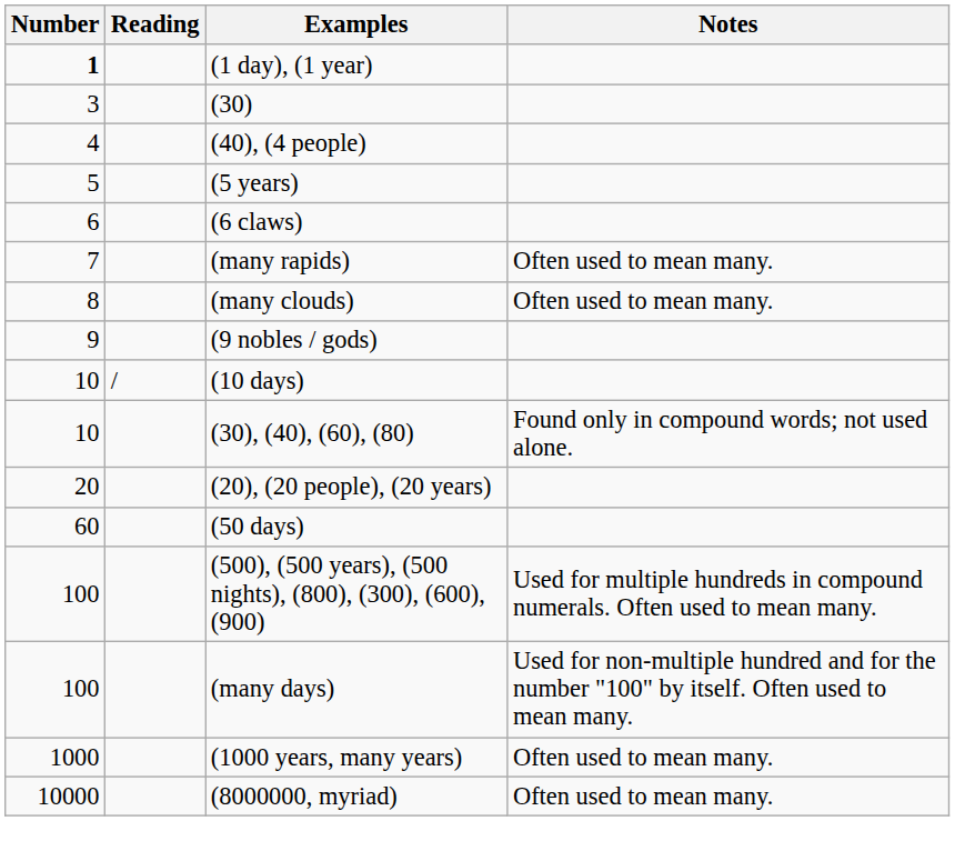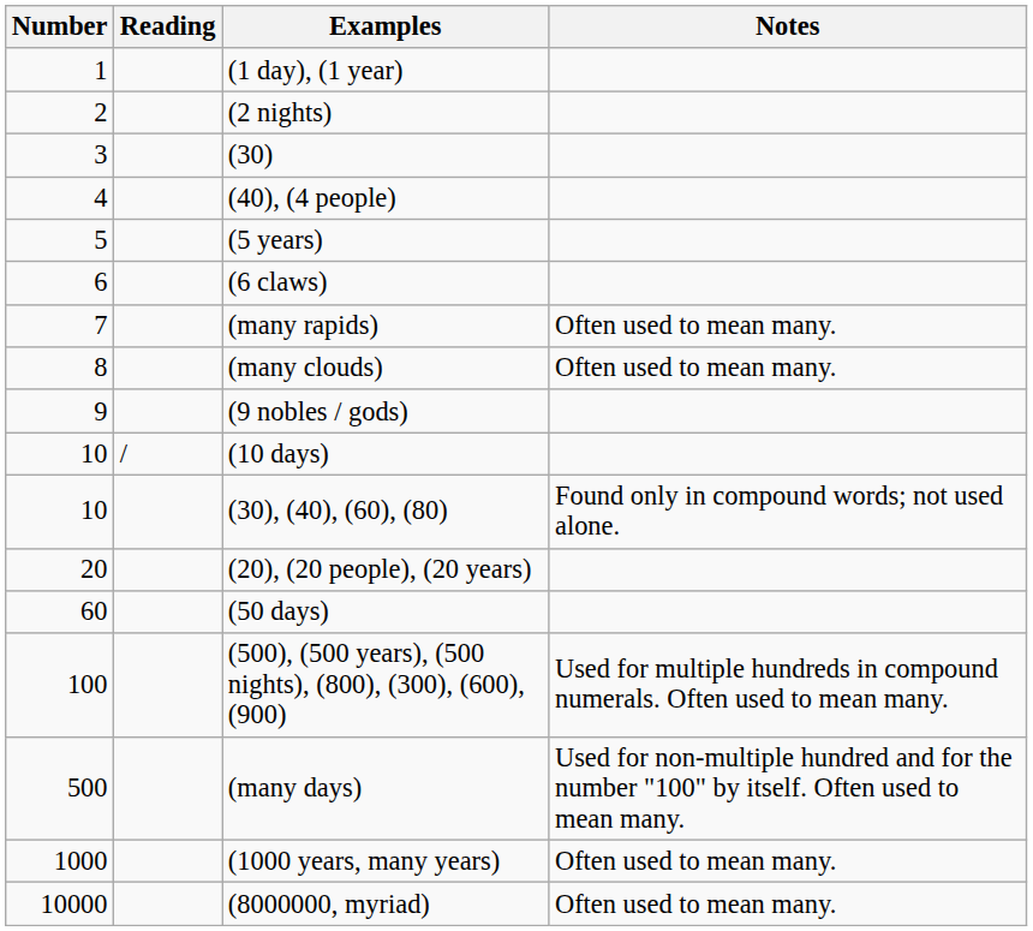 <table class="wikitable">
 <tr>
 <th>Number</th>
 <th>Reading</th>
 <th>Examples</th>
 <th>Notes</th>
 </tr>
 <tr>
-<td align="right"><strong>1</strong></td>
+<td align="right">1</td>
 <td><a href='#'></a></td>
 <td>  (1 day),   (1 year)</td>
+<td> </td>
+</tr>
+<tr>
+<td align="right">2</td>
+<td><a href='#'></a></td>
+<td>  (2 nights)</td>
 <td> </td>
 </tr>
 <tr>
 <td align="right">3</td>
 <td><a href='#'></a></td>
 <td>  (30)</td>
 <td> </td>
 </tr>
 <tr>
 <td align="right">4</td>
 <td><a href='#'></a></td>
 <td>  (40),   (4 people)</td>
 <td> </td>
 </tr>
 <tr>
 <td align="right">5</td>
 <td><a href='#'></a></td>
 <td>  (5 years)</td>
 <td> </td>
 </tr>
 <tr>
 <td align="right">6</td>
 <td><a href='#'></a></td>
 <td>  (6 claws)</td>
 <td> </td>
 </tr>
 <tr>
 <td align="right">7</td>
 <td><a href='#'></a></td>
 <td>  (many rapids)</td>
 <td>Often used to mean many.</td>
 </tr>
 <tr>
 <td align="right">8</td>
 <td><a href='#'></a></td>
 <td>  (many clouds)</td>
 <td>Often used to mean many.</td>
 </tr>
 <tr>
 <td align="right">9</td>
 <td><a href='#'></a></td>
 <td>  (9 nobles / gods)</td>
 <td> </td>
 </tr>
 <tr>
 <td align="right">10</td>
 <td><a href='#'></a> / <a href='#'></a></td>
 <td>  (10 days)</td>
 <td> </td>
 </tr>
 <tr>
 <td align="right">10</td>
 <td><a href='#'></a></td>
 <td>  (30),   (40),   (60),   (80)</td>
 <td>Found only in compound words; not used alone.</td>
 </tr>
 <tr>
 <td align="right">20</td>
 <td><a href='#'></a></td>
 <td>  (20),   (20 people),   (20 years)</td>
 <td> </td>
 </tr>
 <tr>
 <td align="right">60</td>
 <td><a href='#'></a></td>
 <td>  (50 days)</td>
 <td> </td>
 </tr>
 <tr>
 <td align="right">100</td>
 <td><a href='#'></a></td>
 <td>  (500),   (500 years),   (500 nights),   (800),   (300),   (600),   (900)</td>
 <td>Used for multiple hundreds in compound numerals. Often used to mean many.</td>
 </tr>
 <tr>
-<td align="right">100</td>
+<td align="right">500</td>
 <td><a href='#'></a></td>
 <td>  (many days)</td>
 <td>Used for non-multiple hundred and for the number "100" by itself. Often used to mean many.</td>
 </tr>
 <tr>
 <td align="right">1000</td>
 <td><a href='#'></a></td>
 <td>  (1000 years, many years)</td>
 <td>Often used to mean many.</td>
 </tr>
 <tr>
 <td align="right">10000</td>
 <td><a href='#'></a></td>
 <td>  (8000000, myriad)</td>
 <td>Often used to mean many.</td>
 </tr>
 </table>
